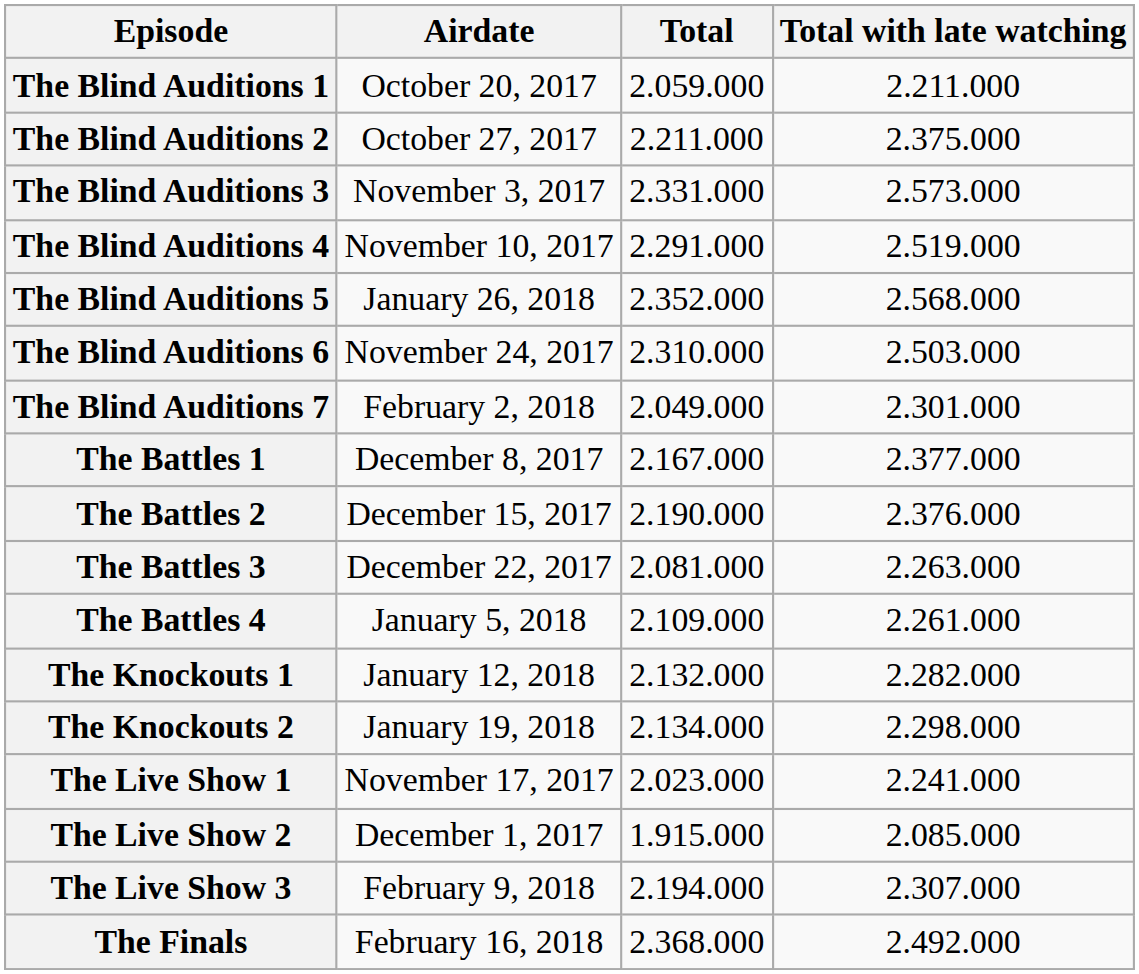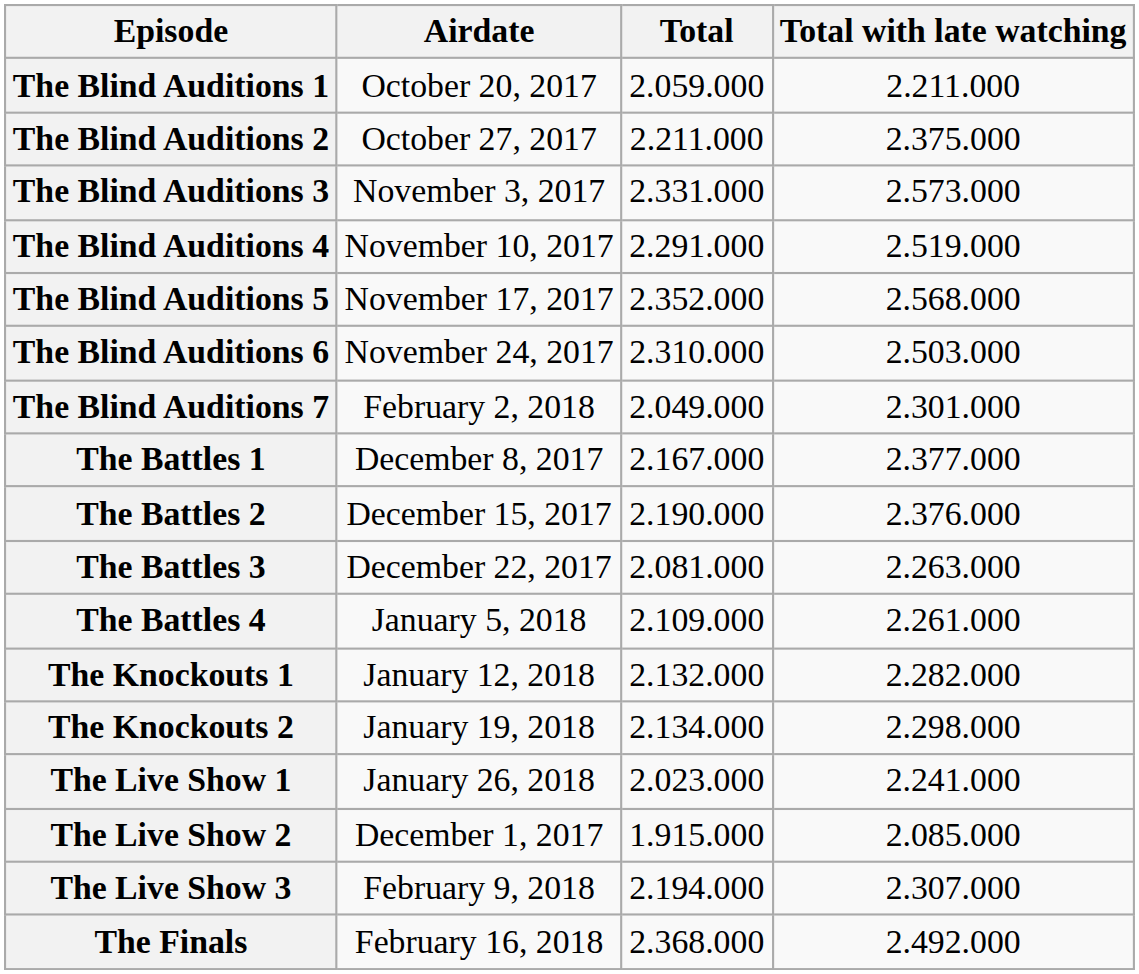 <table class="wikitable sortable" style="text-align:center">
 <tr>
 <th>Episode</th>
 <th>Airdate</th>
 <th>Total</th>
 <th>Total with late watching</th>
 </tr>
 <tr>
 <th>The Blind Auditions 1</th>
 <td>October 20, 2017</td>
 <td>2.059.000</td>
 <td>2.211.000</td>
 </tr>
 <tr>
 <th>The Blind Auditions 2</th>
 <td>October 27, 2017</td>
 <td>2.211.000</td>
 <td>2.375.000</td>
 </tr>
 <tr>
 <th>The Blind Auditions 3</th>
 <td>November 3, 2017</td>
 <td>2.331.000</td>
 <td>2.573.000</td>
 </tr>
 <tr>
 <th>The Blind Auditions 4</th>
 <td>November 10, 2017</td>
 <td>2.291.000</td>
 <td>2.519.000</td>
 </tr>
 <tr>
 <th>The Blind Auditions 5</th>
-<td>January 26, 2018</td>
+<td>November 17, 2017</td>
 <td>2.352.000</td>
 <td>2.568.000</td>
 </tr>
 <tr>
 <th>The Blind Auditions 6</th>
 <td>November 24, 2017</td>
 <td>2.310.000</td>
 <td>2.503.000</td>
 </tr>
 <tr>
 <th>The Blind Auditions 7</th>
 <td>February 2, 2018</td>
 <td>2.049.000</td>
 <td>2.301.000</td>
 </tr>
 <tr>
 <th>The Battles 1</th>
 <td>December 8, 2017</td>
 <td>2.167.000</td>
 <td>2.377.000</td>
 </tr>
 <tr>
 <th>The Battles 2</th>
 <td>December 15, 2017</td>
 <td>2.190.000</td>
 <td>2.376.000</td>
 </tr>
 <tr>
 <th>The Battles 3</th>
 <td>December 22, 2017</td>
 <td>2.081.000</td>
 <td>2.263.000</td>
 </tr>
 <tr>
 <th>The Battles 4</th>
 <td>January 5, 2018</td>
 <td>2.109.000</td>
 <td>2.261.000</td>
 </tr>
 <tr>
 <th>The Knockouts 1</th>
 <td>January 12, 2018</td>
 <td>2.132.000</td>
 <td>2.282.000</td>
 </tr>
 <tr>
 <th>The Knockouts 2</th>
 <td>January 19, 2018</td>
 <td>2.134.000</td>
 <td>2.298.000</td>
 </tr>
 <tr>
 <th>The Live Show 1</th>
-<td>November 17, 2017</td>
+<td>January 26, 2018</td>
 <td>2.023.000</td>
 <td>2.241.000</td>
 </tr>
 <tr>
 <th>The Live Show 2</th>
 <td>December 1, 2017</td>
 <td>1.915.000</td>
 <td>2.085.000</td>
 </tr>
 <tr>
 <th>The Live Show 3</th>
 <td>February 9, 2018</td>
 <td>2.194.000</td>
 <td>2.307.000</td>
 </tr>
 <tr>
 <th>The Finals</th>
 <td>February 16, 2018</td>
 <td>2.368.000</td>
 <td>2.492.000</td>
 </tr>
 <tr>
 </tr>
 </table>
